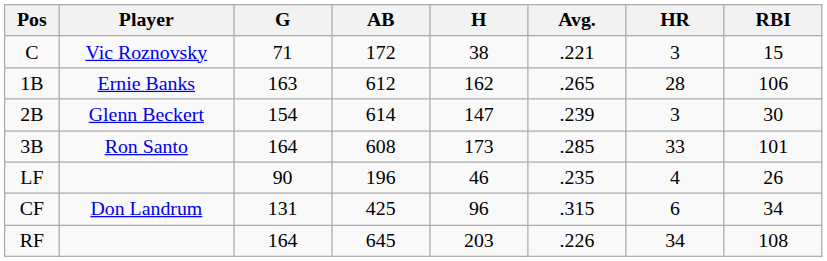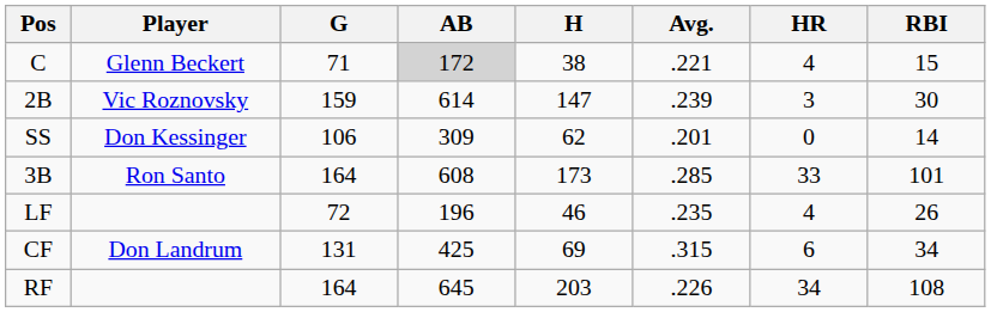 <table class="wikitable sortable">
 <tr>
 <th bgcolor="#DDDDFF" width="5%">Pos</th>
 <th bgcolor="#DDDDFF" width="16%">Player</th>
 <th bgcolor="#DDDDFF" width="9%">G</th>
 <th bgcolor="#DDDDFF" width="9%">AB</th>
 <th bgcolor="#DDDDFF" width="9%">H</th>
 <th bgcolor="#DDDDFF" width="9%">Avg.</th>
 <th bgcolor="#DDDDFF" width="9%">HR</th>
 <th bgcolor="#DDDDFF" width="9%">RBI</th>
 </tr>
 <tr align="center">
 <td>C</td>
-<td><a href='#'>Vic Roznovsky</a></td>
+<td><a href='#'>Glenn Beckert</a></td>
 <td>71</td>
-<td>172</td>
+<td style="background: lightgrey;">172</td>
 <td>38</td>
 <td>.221</td>
-<td>3</td>
+<td>4</td>
 <td>15</td>
 </tr>
 <tr align="center">
-<td>1B</td>
-<td><a href='#'>Ernie Banks</a></td>
-<td>163</td>
-<td>612</td>
-<td>162</td>
-<td>.265</td>
-<td>28</td>
-<td>106</td>
-</tr>
-<tr align="center">
 <td>2B</td>
-<td><a href='#'>Glenn Beckert</a></td>
-<td>154</td>
+<td><a href='#'>Vic Roznovsky</a></td>
+<td>159</td>
 <td>614</td>
 <td>147</td>
 <td>.239</td>
 <td>3</td>
 <td>30</td>
+</tr>
+<tr align="center">
+<td>SS</td>
+<td><a href='#'>Don Kessinger</a></td>
+<td>106</td>
+<td>309</td>
+<td>62</td>
+<td>.201</td>
+<td>0</td>
+<td>14</td>
 </tr>
 <tr align="center">
 <td>3B</td>
 <td><a href='#'>Ron Santo</a></td>
 <td>164</td>
 <td>608</td>
 <td>173</td>
 <td>.285</td>
 <td>33</td>
 <td>101</td>
 </tr>
 <tr align="center">
 <td>LF</td>
 <td></td>
-<td>90</td>
+<td>72</td>
 <td>196</td>
 <td>46</td>
 <td>.235</td>
 <td>4</td>
 <td>26</td>
 </tr>
 <tr align="center">
 <td>CF</td>
 <td><a href='#'>Don Landrum</a></td>
 <td>131</td>
 <td>425</td>
-<td>96</td>
+<td>69</td>
 <td>.315</td>
 <td>6</td>
 <td>34</td>
 </tr>
 <tr align="center">
 <td>RF</td>
 <td></td>
 <td>164</td>
 <td>645</td>
 <td>203</td>
 <td>.226</td>
 <td>34</td>
 <td>108</td>
 </tr>
 </table>
